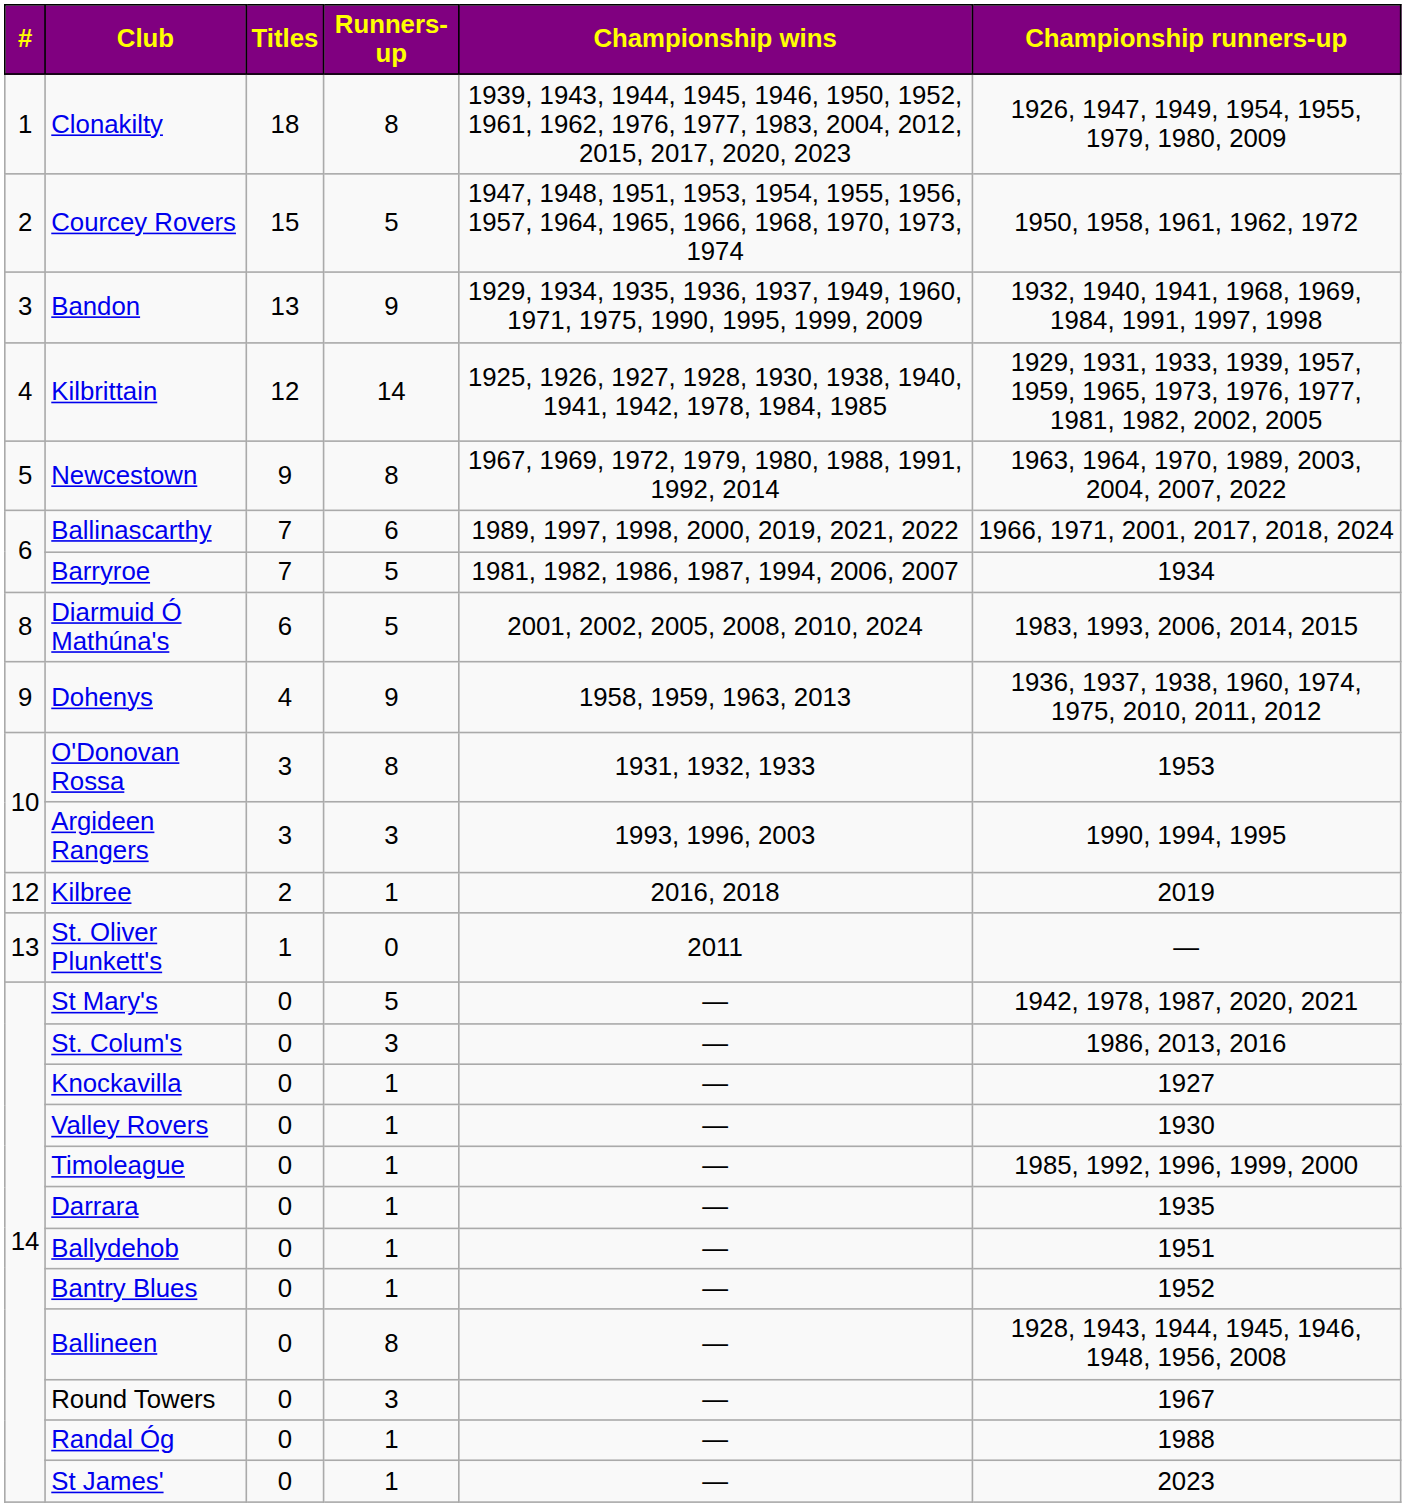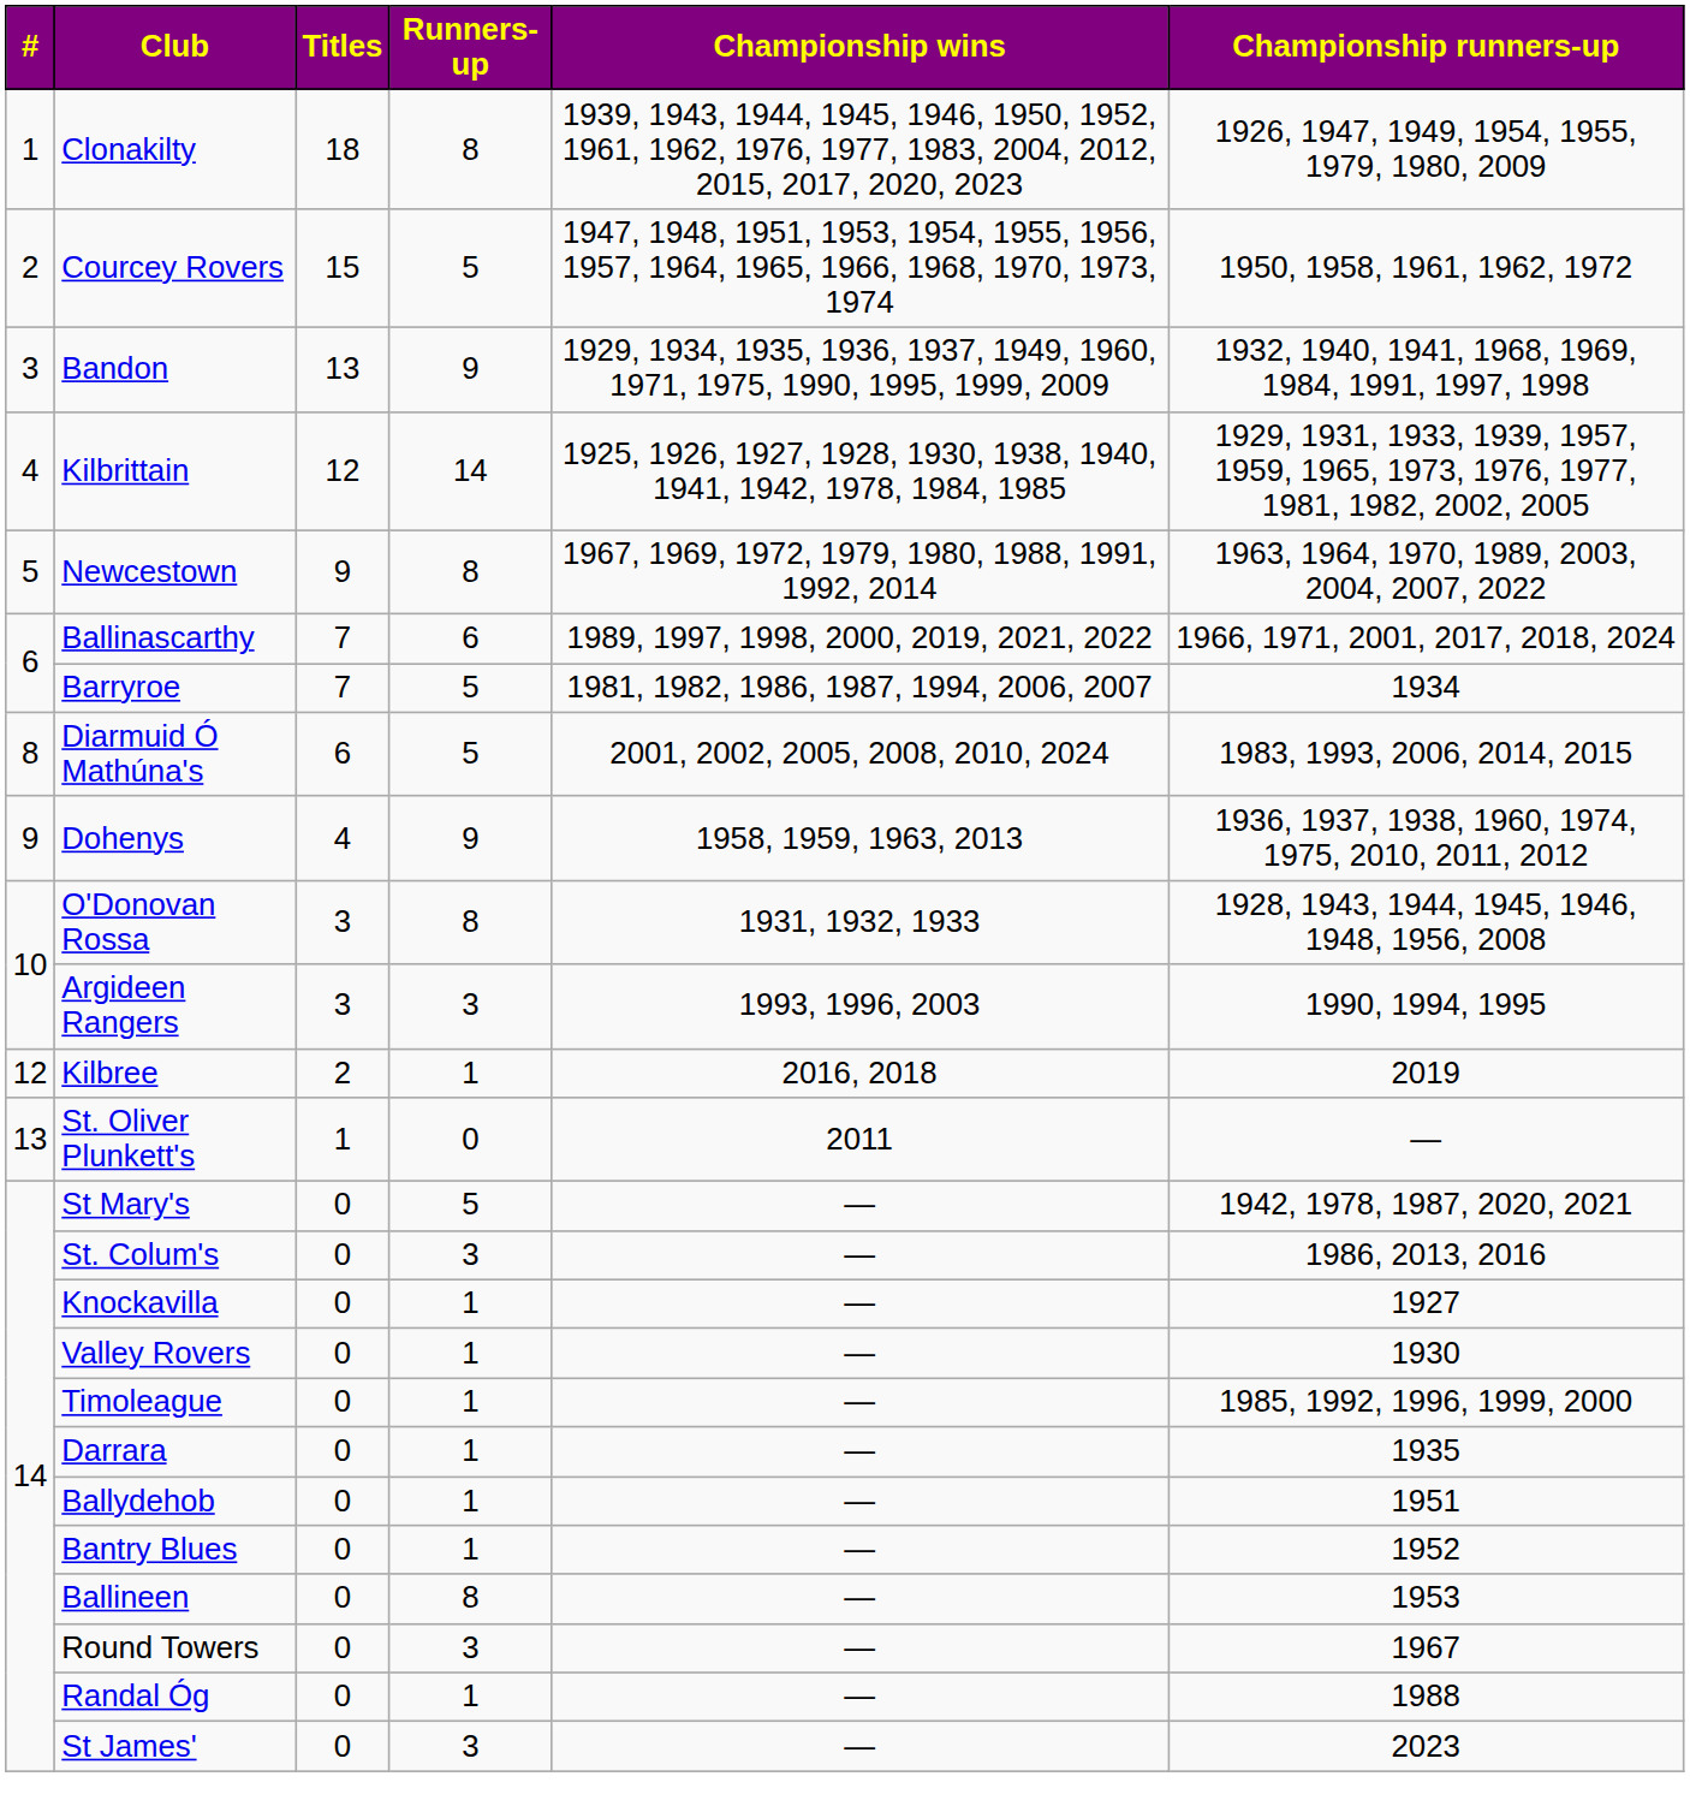 <table class="wikitable sortable" style="text-align:center">
 <tr>
 <th style="background:purple;color:yellow;border:1px solid black;">#</th>
 <th style="background:purple;color:yellow;border:1px solid black;">Club</th>
 <th style="background:purple;color:yellow;border:1px solid black;">Titles</th>
 <th style="background:purple;color:yellow;border:1px solid black;">Runners-up</th>
 <th style="background:purple;color:yellow;border:1px solid black;">Championship wins</th>
 <th style="background:purple;color:yellow;border:1px solid black;">Championship runners-up</th>
 </tr>
 <tr>
 <td>1</td>
 <td style="text-align:left"> <a href='#'>Clonakilty</a></td>
 <td>18</td>
 <td>8</td>
 <td>1939, 1943, 1944, 1945, 1946, 1950, 1952, 1961, 1962, 1976, 1977, 1983, 2004, 2012, 2015, 2017, 2020, 2023</td>
 <td>1926, 1947, 1949, 1954, 1955, 1979, 1980, 2009</td>
 </tr>
 <tr>
 <td>2</td>
 <td style="text-align:left"> <a href='#'>Courcey Rovers</a></td>
 <td>15</td>
 <td>5</td>
 <td>1947, 1948, 1951, 1953, 1954, 1955, 1956, 1957, 1964, 1965, 1966, 1968, 1970, 1973, 1974</td>
 <td>1950, 1958, 1961, 1962, 1972</td>
 </tr>
 <tr>
 <td>3</td>
 <td style="text-align:left"> <a href='#'>Bandon</a></td>
 <td>13</td>
 <td>9</td>
 <td>1929, 1934, 1935, 1936, 1937, 1949, 1960, 1971, 1975, 1990, 1995, 1999, 2009</td>
 <td>1932, 1940, 1941, 1968, 1969, 1984, 1991, 1997, 1998</td>
 </tr>
 <tr>
 <td>4</td>
 <td style="text-align:left"> <a href='#'>Kilbrittain</a></td>
 <td>12</td>
 <td>14</td>
 <td>1925, 1926, 1927, 1928, 1930, 1938, 1940, 1941, 1942, 1978, 1984, 1985</td>
 <td>1929, 1931, 1933, 1939, 1957, 1959, 1965, 1973, 1976, 1977, 1981, 1982, 2002, 2005</td>
 </tr>
 <tr>
 <td>5</td>
 <td style="text-align:left"> <a href='#'>Newcestown</a></td>
 <td>9</td>
 <td>8</td>
 <td>1967, 1969, 1972, 1979, 1980, 1988, 1991, 1992, 2014</td>
 <td>1963, 1964, 1970, 1989, 2003, 2004, 2007, 2022</td>
 </tr>
 <tr>
 <td rowspan="2">6</td>
 <td style="text-align:left"> <a href='#'>Ballinascarthy</a></td>
 <td>7</td>
 <td>6</td>
 <td>1989, 1997, 1998, 2000, 2019, 2021, 2022</td>
 <td>1966, 1971, 2001, 2017, 2018, 2024</td>
 </tr>
 <tr>
 <td style="text-align:left"> <a href='#'>Barryroe</a></td>
 <td>7</td>
 <td>5</td>
 <td>1981, 1982, 1986, 1987, 1994, 2006, 2007</td>
 <td>1934</td>
 </tr>
 <tr>
 <td>8</td>
 <td style="text-align:left"> <a href='#'>Diarmuid Ó Mathúna's</a></td>
 <td>6</td>
 <td>5</td>
 <td>2001, 2002, 2005, 2008, 2010, 2024</td>
 <td>1983, 1993, 2006, 2014, 2015</td>
 </tr>
 <tr>
 <td>9</td>
 <td style="text-align:left"> <a href='#'>Dohenys</a></td>
 <td>4</td>
 <td>9</td>
 <td>1958, 1959, 1963, 2013</td>
 <td>1936, 1937, 1938, 1960, 1974, 1975, 2010, 2011, 2012</td>
 </tr>
 <tr>
 <td rowspan=2>10</td>
 <td style="text-align:left"> <a href='#'>O'Donovan Rossa</a></td>
 <td>3</td>
 <td>8</td>
 <td>1931, 1932, 1933</td>
-<td>1953</td>
+<td>1928, 1943, 1944, 1945, 1946, 1948, 1956, 2008</td>
 </tr>
 <tr>
 <td style="text-align:left"> <a href='#'>Argideen Rangers</a></td>
 <td>3</td>
 <td>3</td>
 <td>1993, 1996, 2003</td>
 <td>1990, 1994, 1995</td>
 </tr>
 <tr>
 <td>12</td>
 <td style="text-align:left"> <a href='#'>Kilbree</a></td>
 <td>2</td>
 <td>1</td>
 <td>2016, 2018</td>
 <td>2019</td>
 </tr>
 <tr>
 <td>13</td>
 <td style="text-align:left"> <a href='#'>St. Oliver Plunkett's</a></td>
 <td>1</td>
 <td>0</td>
 <td>2011</td>
 <td>—</td>
 </tr>
 <tr>
 <td rowspan="12">14</td>
 <td style="text-align:left"> <a href='#'>St Mary's</a></td>
 <td>0</td>
 <td>5</td>
 <td>—</td>
 <td>1942, 1978, 1987, 2020, 2021</td>
 </tr>
 <tr>
 <td style="text-align:left"> <a href='#'>St. Colum's</a></td>
 <td>0</td>
 <td>3</td>
 <td>—</td>
 <td>1986, 2013, 2016</td>
 </tr>
 <tr>
 <td style="text-align:left"><a href='#'>Knockavilla</a></td>
 <td>0</td>
 <td>1</td>
 <td>—</td>
 <td>1927</td>
 </tr>
 <tr>
 <td style="text-align:left"> <a href='#'>Valley Rovers</a></td>
 <td>0</td>
 <td>1</td>
 <td>—</td>
 <td>1930</td>
 </tr>
 <tr>
 <td style="text-align:left"> <a href='#'>Timoleague</a></td>
 <td>0</td>
 <td>1</td>
 <td>—</td>
 <td>1985, 1992, 1996, 1999, 2000</td>
 </tr>
 <tr>
 <td style="text-align:left"> <a href='#'>Darrara</a></td>
 <td>0</td>
 <td>1</td>
 <td>—</td>
 <td>1935</td>
 </tr>
 <tr>
 <td style="text-align:left"> <a href='#'>Ballydehob</a></td>
 <td>0</td>
 <td>1</td>
 <td>—</td>
 <td>1951</td>
 </tr>
 <tr>
 <td style="text-align:left"> <a href='#'>Bantry Blues</a></td>
 <td>0</td>
 <td>1</td>
 <td>—</td>
 <td>1952</td>
 </tr>
 <tr>
 <td style="text-align:left"> <a href='#'>Ballineen</a></td>
 <td>0</td>
 <td>8</td>
 <td>—</td>
-<td>1928, 1943, 1944, 1945, 1946, 1948, 1956, 2008</td>
+<td>1953</td>
 </tr>
 <tr>
 <td style="text-align:left">Round Towers</td>
 <td>0</td>
 <td>3</td>
 <td>—</td>
 <td>1967</td>
 </tr>
 <tr>
 <td style="text-align:left"> <a href='#'>Randal Óg</a></td>
 <td>0</td>
 <td>1</td>
 <td>—</td>
 <td>1988</td>
 </tr>
 <tr>
 <td style="text-align:left"> <a href='#'>St James'</a></td>
 <td>0</td>
-<td>1</td>
+<td>3</td>
 <td>—</td>
 <td>2023</td>
 </tr>
 </table>
